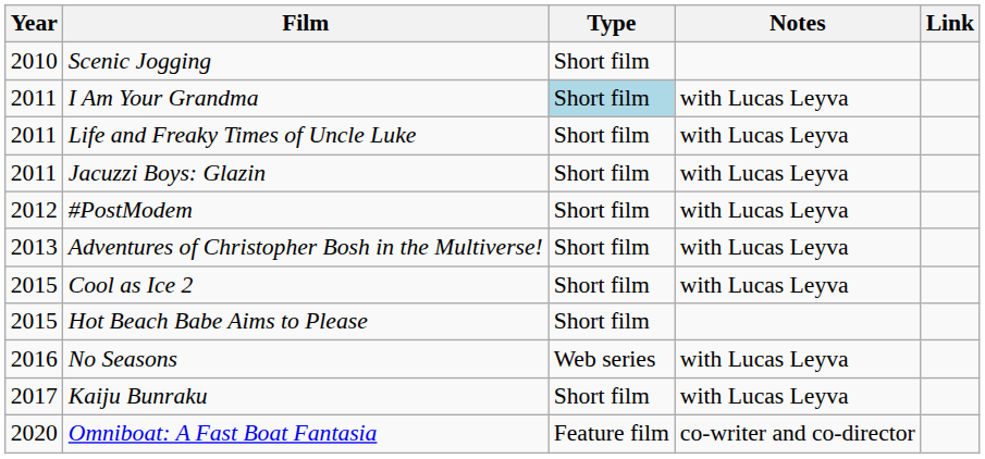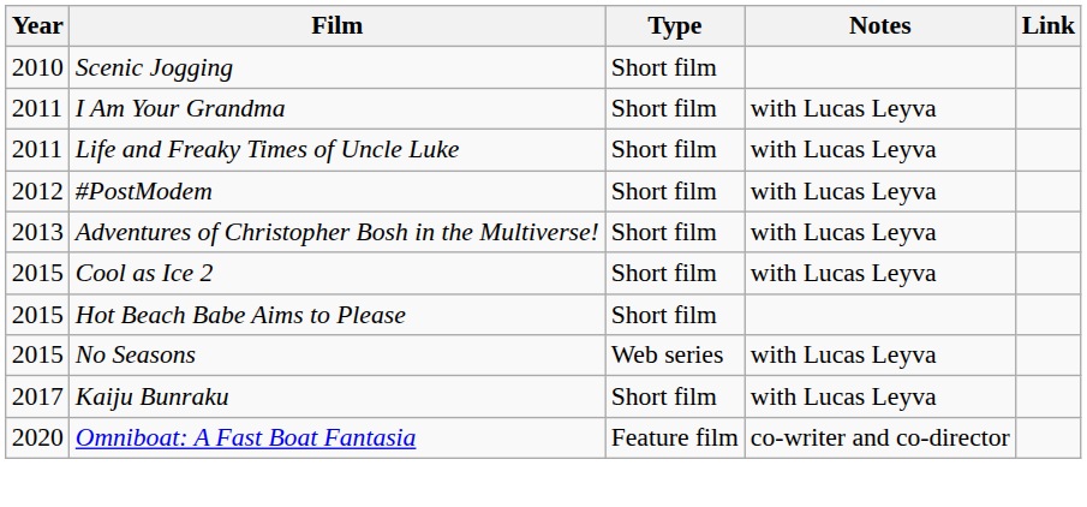 <table class="wikitable">
 <tr>
 <th>Year</th>
 <th>Film</th>
 <th>Type</th>
 <th>Notes</th>
 <th>Link</th>
 </tr>
 <tr>
 <td>2010</td>
 <td><em>Scenic Jogging</em></td>
 <td>Short film</td>
 <td></td>
 <td></td>
 </tr>
 <tr>
 <td>2011</td>
 <td><em>I Am Your Grandma</em></td>
-<td style="background: lightblue;">Short film</td>
+<td>Short film</td>
 <td>with Lucas Leyva</td>
 <td></td>
 </tr>
 <tr>
 <td>2011</td>
 <td><em>Life and Freaky Times of Uncle Luke</em></td>
-<td>Short film</td>
-<td>with Lucas Leyva</td>
-<td></td>
-</tr>
-<tr>
-<td>2011</td>
-<td><em>Jacuzzi Boys: Glazin</em></td>
 <td>Short film</td>
 <td>with Lucas Leyva</td>
 <td></td>
 </tr>
 <tr>
 <td>2012</td>
 <td><em>#PostModem</em></td>
 <td>Short film</td>
 <td>with Lucas Leyva</td>
 <td></td>
 </tr>
 <tr>
 <td>2013</td>
 <td><em>Adventures of Christopher Bosh in the Multiverse!</em></td>
 <td>Short film</td>
 <td>with Lucas Leyva</td>
 <td></td>
 </tr>
 <tr>
 <td>2015</td>
 <td><em>Cool as Ice 2</em></td>
 <td>Short film</td>
 <td>with Lucas Leyva</td>
 </tr>
 <tr>
 <td>2015</td>
 <td><em>Hot Beach Babe Aims to Please</em></td>
 <td>Short film</td>
 <td></td>
 <td></td>
 </tr>
 <tr>
-<td>2016</td>
+<td>2015</td>
 <td><em>No Seasons</em></td>
 <td>Web series</td>
 <td>with Lucas Leyva</td>
 <td></td>
 </tr>
 <tr>
 <td>2017</td>
 <td><em>Kaiju Bunraku</em></td>
 <td>Short film</td>
 <td>with Lucas Leyva</td>
 <td></td>
 </tr>
 <tr>
 <td>2020</td>
 <td><em><a href='#'>Omniboat: A Fast Boat Fantasia</a></em></td>
 <td>Feature film</td>
 <td>co-writer and co-director</td>
 <td></td>
 </tr>
 </table>
